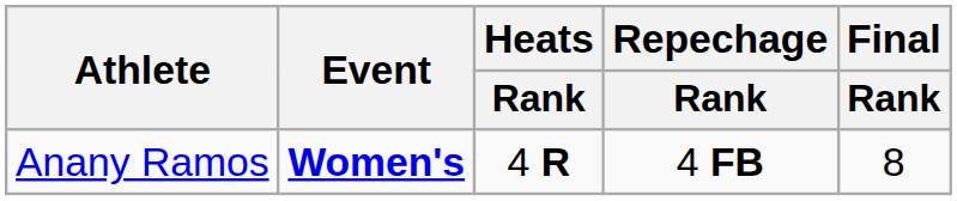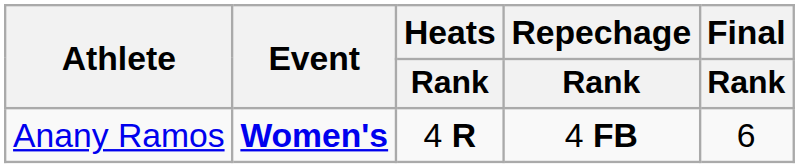 <table class=wikitable style="font-size:90%;">
 <tr>
 <th rowspan=2>Athlete</th>
 <th rowspan=2>Event</th>
 <th>Heats</th>
 <th>Repechage</th>
 <th>Final</th>
 </tr>
 <tr style="font-size:95%">
 <th>Rank</th>
 <th>Rank</th>
 <th>Rank</th>
 </tr>
 <tr align=center>
 <td align=left><a href='#'>Anany Ramos</a></td>
 <td align=left><strong><a href='#'>Women's</a></strong></td>
 <td>4 <strong>R</strong></td>
 <td>4 <strong>FB</strong></td>
-<td>8</td>
+<td>6</td>
 </tr>
 </table>
